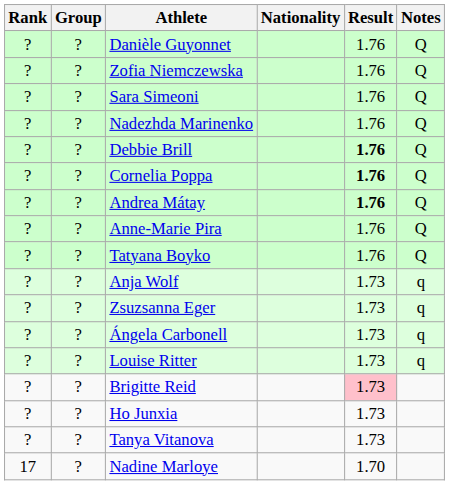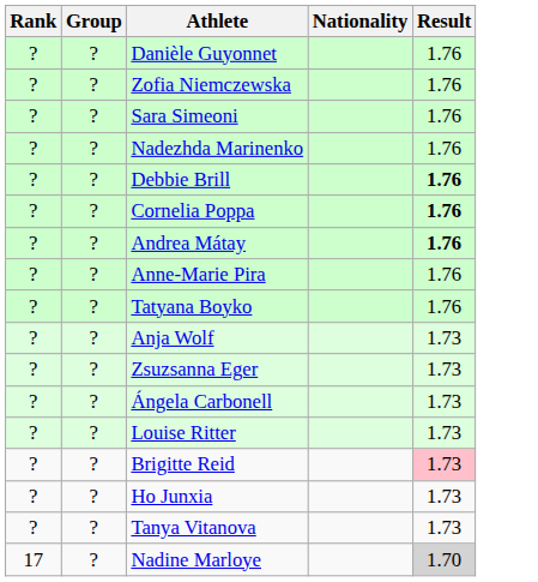 <table class="wikitable sortable" style="text-align:center">
 <tr>
 <th>Rank</th>
 <th>Group</th>
 <th>Athlete</th>
 <th>Nationality</th>
 <th>Result</th>
-<th>Notes</th>
 </tr>
 <tr bgcolor=ccffcc>
 <td>?</td>
 <td>?</td>
 <td align=left><a href='#'>Danièle Guyonnet</a></td>
 <td align=left></td>
 <td>1.76</td>
-<td>Q</td>
 </tr>
 <tr bgcolor=ccffcc>
 <td>?</td>
 <td>?</td>
 <td align=left><a href='#'>Zofia Niemczewska</a></td>
 <td align=left></td>
 <td>1.76</td>
-<td>Q</td>
 </tr>
 <tr bgcolor=ccffcc>
 <td>?</td>
 <td>?</td>
 <td align=left><a href='#'>Sara Simeoni</a></td>
 <td align=left></td>
 <td>1.76</td>
-<td>Q</td>
 </tr>
 <tr bgcolor=ccffcc>
 <td>?</td>
 <td>?</td>
 <td align=left><a href='#'>Nadezhda Marinenko</a></td>
 <td align=left></td>
 <td>1.76</td>
-<td>Q</td>
 </tr>
 <tr bgcolor=ccffcc>
 <td>?</td>
 <td>?</td>
 <td align=left><a href='#'>Debbie Brill</a></td>
 <td align=left></td>
 <td><strong>1.76</strong></td>
-<td>Q</td>
 </tr>
 <tr bgcolor=ccffcc>
 <td>?</td>
 <td>?</td>
 <td align=left><a href='#'>Cornelia Poppa</a></td>
 <td align=left></td>
 <td><strong>1.76</strong></td>
-<td>Q</td>
 </tr>
 <tr bgcolor=ccffcc>
 <td>?</td>
 <td>?</td>
 <td align=left><a href='#'>Andrea Mátay</a></td>
 <td align=left></td>
 <td><strong>1.76</strong></td>
-<td>Q</td>
 </tr>
 <tr bgcolor=ccffcc>
 <td>?</td>
 <td>?</td>
 <td align=left><a href='#'>Anne-Marie Pira</a></td>
 <td align=left></td>
 <td>1.76</td>
-<td>Q</td>
 </tr>
 <tr bgcolor=ccffcc>
 <td>?</td>
 <td>?</td>
 <td align=left><a href='#'>Tatyana Boyko</a></td>
 <td align=left></td>
 <td>1.76</td>
-<td>Q</td>
 </tr>
 <tr bgcolor=ddffdd>
 <td>?</td>
 <td>?</td>
 <td align=left><a href='#'>Anja Wolf</a></td>
 <td align=left></td>
 <td>1.73</td>
-<td>q</td>
 </tr>
 <tr bgcolor=ddffdd>
 <td>?</td>
 <td>?</td>
 <td align=left><a href='#'>Zsuzsanna Eger</a></td>
 <td align=left></td>
 <td>1.73</td>
-<td>q</td>
 </tr>
 <tr bgcolor=ddffdd>
 <td>?</td>
 <td>?</td>
 <td align=left><a href='#'>Ángela Carbonell</a></td>
 <td align=left></td>
 <td>1.73</td>
-<td>q</td>
 </tr>
 <tr bgcolor=ddffdd>
 <td>?</td>
 <td>?</td>
 <td align=left><a href='#'>Louise Ritter</a></td>
 <td align=left></td>
 <td>1.73</td>
-<td>q</td>
 </tr>
 <tr>
 <td>?</td>
 <td>?</td>
 <td align=left><a href='#'>Brigitte Reid</a></td>
 <td align=left></td>
 <td style="background: pink;">1.73</td>
-<td></td>
 </tr>
 <tr>
 <td>?</td>
 <td>?</td>
 <td align=left><a href='#'>Ho Junxia</a></td>
 <td align=left></td>
 <td>1.73</td>
-<td></td>
 </tr>
 <tr>
 <td>?</td>
 <td>?</td>
 <td align=left><a href='#'>Tanya Vitanova</a></td>
 <td align=left></td>
 <td>1.73</td>
-<td></td>
 </tr>
 <tr>
 <td>17</td>
 <td>?</td>
 <td align=left><a href='#'>Nadine Marloye</a></td>
 <td align=left></td>
-<td>1.70</td>
-<td></td>
+<td style="background: lightgrey;">1.70</td>
 </tr>
 </table>
